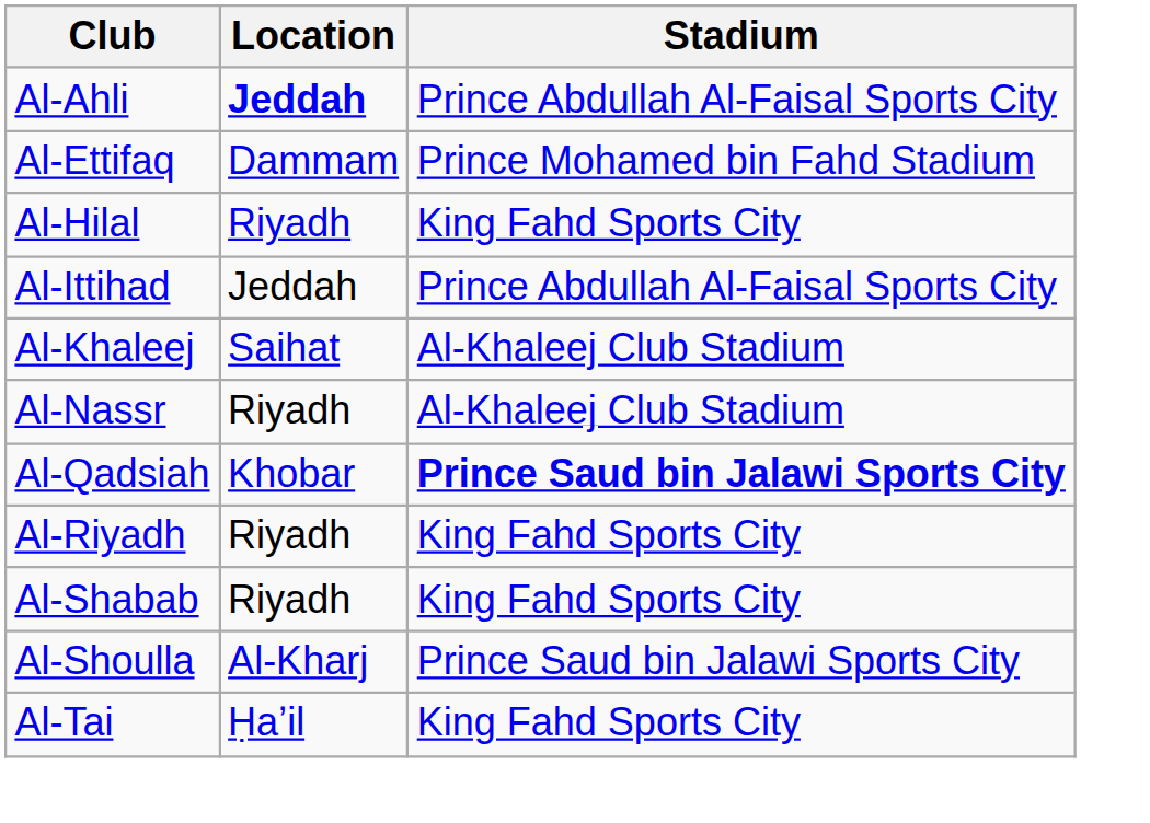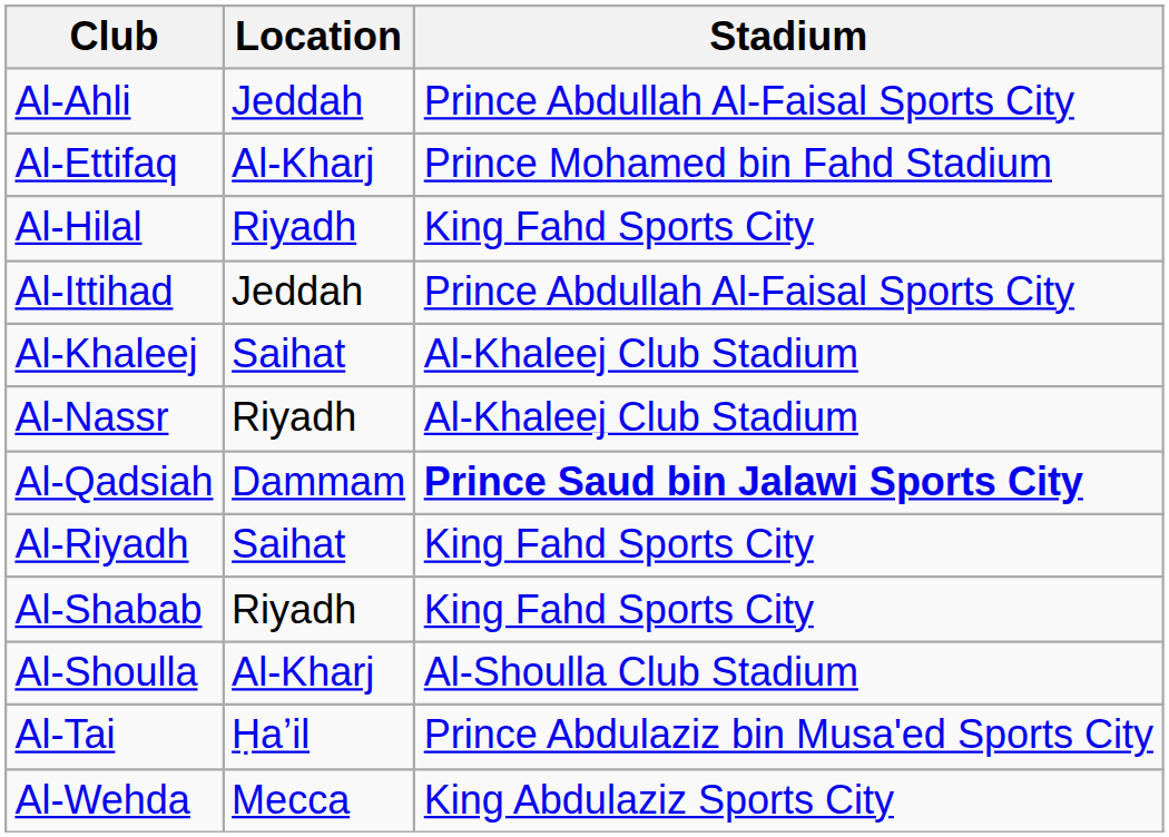 <table class="wikitable sortable">
 <tr>
 <th>Club</th>
 <th>Location</th>
 <th>Stadium</th>
 </tr>
 <tr>
 <td><a href='#'>Al-Ahli</a></td>
-<td><strong><a href='#'>Jeddah</a></strong></td>
+<td><a href='#'>Jeddah</a></td>
 <td><a href='#'>Prince Abdullah Al-Faisal Sports City</a></td>
 </tr>
 <tr>
 <td><a href='#'>Al-Ettifaq</a></td>
-<td><a href='#'>Dammam</a></td>
+<td><a href='#'>Al-Kharj</a></td>
 <td><a href='#'>Prince Mohamed bin Fahd Stadium</a></td>
 </tr>
 <tr>
 <td><a href='#'>Al-Hilal</a></td>
 <td><a href='#'>Riyadh</a></td>
 <td><a href='#'>King Fahd Sports City</a></td>
 </tr>
 <tr>
 <td><a href='#'>Al-Ittihad</a></td>
 <td>Jeddah</td>
 <td><a href='#'>Prince Abdullah Al-Faisal Sports City</a></td>
 </tr>
 <tr>
 <td><a href='#'>Al-Khaleej</a></td>
 <td><a href='#'>Saihat</a></td>
 <td><a href='#'>Al-Khaleej Club Stadium</a></td>
 </tr>
 <tr>
 <td><a href='#'>Al-Nassr</a></td>
 <td>Riyadh</td>
 <td><a href='#'>Al-Khaleej Club Stadium</a></td>
 </tr>
 <tr>
 <td><a href='#'>Al-Qadsiah</a></td>
-<td><a href='#'>Khobar</a></td>
+<td><a href='#'>Dammam</a></td>
 <td><strong><a href='#'>Prince Saud bin Jalawi Sports City</a></strong></td>
 </tr>
 <tr>
 <td><a href='#'>Al-Riyadh</a></td>
-<td>Riyadh</td>
+<td><a href='#'>Saihat</a></td>
 <td><a href='#'>King Fahd Sports City</a></td>
 </tr>
 <tr>
 <td><a href='#'>Al-Shabab</a></td>
 <td>Riyadh</td>
 <td><a href='#'>King Fahd Sports City</a></td>
 </tr>
 <tr>
 <td><a href='#'>Al-Shoulla</a></td>
 <td><a href='#'>Al-Kharj</a></td>
-<td><a href='#'>Prince Saud bin Jalawi Sports City</a></td>
+<td><a href='#'>Al-Shoulla Club Stadium</a></td>
 </tr>
 <tr>
 <td><a href='#'>Al-Tai</a></td>
 <td><a href='#'>Ḥaʼil</a></td>
-<td><a href='#'>King Fahd Sports City</a></td>
+<td><a href='#'>Prince Abdulaziz bin Musa'ed Sports City</a></td>
+</tr>
+<tr>
+<td><a href='#'>Al-Wehda</a></td>
+<td><a href='#'>Mecca</a></td>
+<td><a href='#'>King Abdulaziz Sports City</a></td>
 </tr>
 </table>
